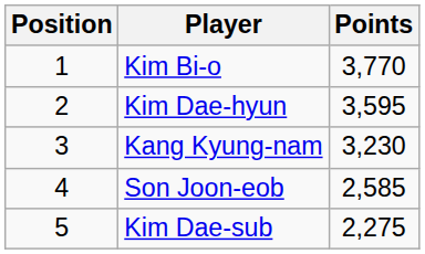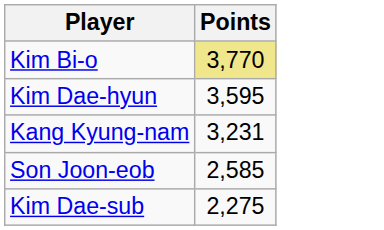 <table class="wikitable">
 <tr>
-<th>Position</th>
 <th>Player</th>
 <th>Points</th>
 </tr>
 <tr>
-<td align=center>1</td>
 <td> <a href='#'>Kim Bi-o</a></td>
-<td align=center>3,770</td>
+<td align=center style="background: khaki;">3,770</td>
 </tr>
 <tr>
-<td align=center>2</td>
 <td> <a href='#'>Kim Dae-hyun</a></td>
 <td align=center>3,595</td>
 </tr>
 <tr>
-<td align=center>3</td>
 <td> <a href='#'>Kang Kyung-nam</a></td>
-<td align=center>3,230</td>
+<td align=center>3,231</td>
 </tr>
 <tr>
-<td align=center>4</td>
 <td> <a href='#'>Son Joon-eob</a></td>
 <td align=center>2,585</td>
 </tr>
 <tr>
-<td align=center>5</td>
 <td> <a href='#'>Kim Dae-sub</a></td>
 <td align=center>2,275</td>
 </tr>
 </table>
